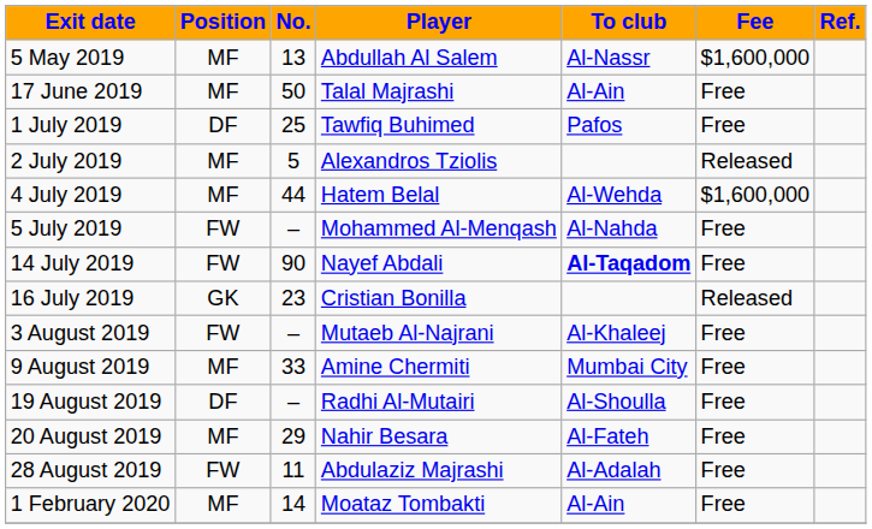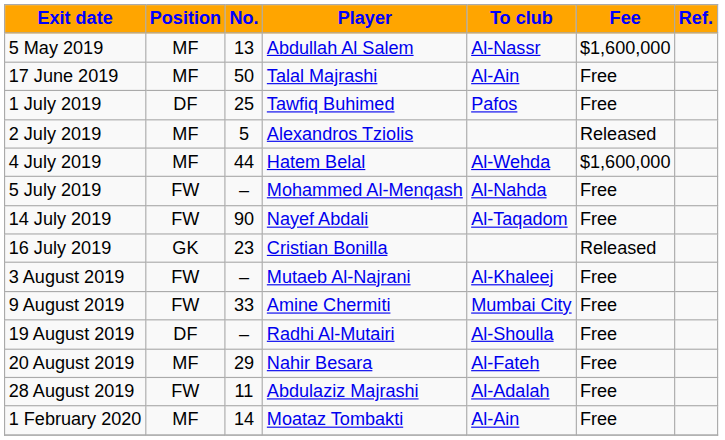 <table class="wikitable sortable">
 <tr>
 <th style="background:orange; color:blue;"><strong>Exit date</strong></th>
 <th style="background:orange; color:blue;"><strong>Position</strong></th>
 <th style="background:orange; color:blue;"><strong>No.</strong></th>
 <th style="background:orange; color:blue;"><strong>Player</strong></th>
 <th style="background:orange; color:blue;"><strong>To club</strong></th>
 <th style="background:orange; color:blue;"><strong>Fee</strong></th>
 <th style="background:orange; color:blue;"><strong>Ref.</strong></th>
 </tr>
 <tr>
 <td>5 May 2019</td>
 <td style="text-align:center;">MF</td>
 <td style="text-align:center;">13</td>
 <td style="text-align:left;"> <a href='#'>Abdullah Al Salem</a></td>
 <td style="text-align:left;"> <a href='#'>Al-Nassr</a></td>
 <td>$1,600,000</td>
 <td></td>
 </tr>
 <tr>
 <td>17 June 2019</td>
 <td style="text-align:center;">MF</td>
 <td style="text-align:center;">50</td>
 <td style="text-align:left;"> <a href='#'>Talal Majrashi</a></td>
 <td style="text-align:left;"> <a href='#'>Al-Ain</a></td>
 <td>Free</td>
 <td></td>
 </tr>
 <tr>
 <td>1 July 2019</td>
 <td style="text-align:center;">DF</td>
 <td style="text-align:center;">25</td>
 <td style="text-align:left;"> <a href='#'>Tawfiq Buhimed</a></td>
 <td style="text-align:left;"> <a href='#'>Pafos</a></td>
 <td>Free</td>
 <td></td>
 </tr>
 <tr>
 <td>2 July 2019</td>
 <td style="text-align:center;">MF</td>
 <td style="text-align:center;">5</td>
 <td style="text-align:left;"> <a href='#'>Alexandros Tziolis</a></td>
 <td style="text-align:left;"></td>
 <td> Released</td>
 <td></td>
 </tr>
 <tr>
 <td>4 July 2019</td>
 <td style="text-align:center;">MF</td>
 <td style="text-align:center;">44</td>
 <td style="text-align:left;"> <a href='#'>Hatem Belal</a></td>
 <td style="text-align:left;"> <a href='#'>Al-Wehda</a></td>
 <td>$1,600,000</td>
 <td></td>
 </tr>
 <tr>
 <td>5 July 2019</td>
 <td style="text-align:center;">FW</td>
 <td style="text-align:center;">–</td>
 <td style="text-align:left;"> <a href='#'>Mohammed Al-Menqash</a></td>
 <td style="text-align:left;"> <a href='#'>Al-Nahda</a></td>
 <td> Free</td>
 <td></td>
 </tr>
 <tr>
 <td>14 July 2019</td>
 <td style="text-align:center;">FW</td>
 <td style="text-align:center;">90</td>
 <td style="text-align:left;"> <a href='#'>Nayef Abdali</a></td>
-<td style="text-align:left;"><strong> <a href='#'>Al-Taqadom</a></strong></td>
+<td style="text-align:left;"> <a href='#'>Al-Taqadom</a></td>
 <td> Free</td>
 <td></td>
 </tr>
 <tr>
 <td>16 July 2019</td>
 <td style="text-align:center;">GK</td>
 <td style="text-align:center;">23</td>
 <td style="text-align:left;"> <a href='#'>Cristian Bonilla</a></td>
 <td style="text-align:left;"></td>
 <td> Released</td>
 <td></td>
 </tr>
 <tr>
 <td>3 August 2019</td>
 <td style="text-align:center;">FW</td>
 <td style="text-align:center;">–</td>
 <td style="text-align:left;"> <a href='#'>Mutaeb Al-Najrani</a></td>
 <td style="text-align:left;"> <a href='#'>Al-Khaleej</a></td>
 <td> Free</td>
 <td></td>
 </tr>
 <tr>
 <td>9 August 2019</td>
-<td style="text-align:center;">MF</td>
+<td style="text-align:center;">FW</td>
 <td style="text-align:center;">33</td>
 <td style="text-align:left;"> <a href='#'>Amine Chermiti</a></td>
 <td style="text-align:left;"> <a href='#'>Mumbai City</a></td>
 <td> Free</td>
 <td></td>
 </tr>
 <tr>
 <td>19 August 2019</td>
 <td style="text-align:center;">DF</td>
 <td style="text-align:center;">–</td>
 <td style="text-align:left;"> <a href='#'>Radhi Al-Mutairi</a></td>
 <td style="text-align:left;"> <a href='#'>Al-Shoulla</a></td>
 <td> Free</td>
 <td></td>
 </tr>
 <tr>
 <td>20 August 2019</td>
 <td style="text-align:center;">MF</td>
 <td style="text-align:center;">29</td>
 <td style="text-align:left;"> <a href='#'>Nahir Besara</a></td>
 <td style="text-align:left;"> <a href='#'>Al-Fateh</a></td>
 <td> Free</td>
 <td></td>
 </tr>
 <tr>
 <td>28 August 2019</td>
 <td style="text-align:center;">FW</td>
 <td style="text-align:center;">11</td>
 <td style="text-align:left;"> <a href='#'>Abdulaziz Majrashi</a></td>
 <td style="text-align:left;"> <a href='#'>Al-Adalah</a></td>
 <td>Free</td>
 <td></td>
 </tr>
 <tr>
 <td>1 February 2020</td>
 <td style="text-align:center;">MF</td>
 <td style="text-align:center;">14</td>
 <td style="text-align:left;"> <a href='#'>Moataz Tombakti</a></td>
 <td style="text-align:left;"> <a href='#'>Al-Ain</a></td>
 <td>Free</td>
 <td></td>
 </tr>
 <tr>
 </tr>
 </table>
